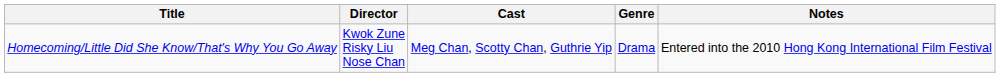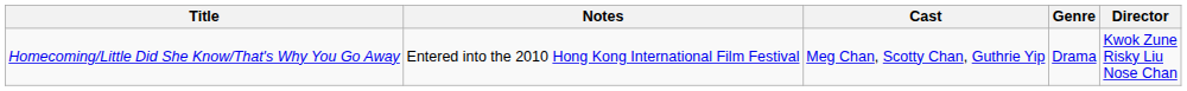 <table class="wikitable sortable">
 <tr>
 <th>Title</th>
-<th>Director</th>
+<th>Notes</th>
 <th>Cast</th>
 <th>Genre</th>
-<th>Notes</th>
+<th>Director</th>
 </tr>
 <tr>
 <td><em><a href='#'>Homecoming/Little Did She Know/That's Why You Go Away</a></em></td>
-<td><a href='#'>Kwok Zune</a> <br> <a href='#'>Risky Liu</a> <br> <a href='#'>Nose Chan</a></td>
+<td>Entered into the 2010 <a href='#'>Hong Kong International Film Festival</a></td>
 <td><a href='#'>Meg Chan</a>, <a href='#'>Scotty Chan</a>, <a href='#'>Guthrie Yip</a></td>
 <td><a href='#'>Drama</a></td>
-<td>Entered into the 2010 <a href='#'>Hong Kong International Film Festival</a></td>
+<td><a href='#'>Kwok Zune</a> <br> <a href='#'>Risky Liu</a> <br> <a href='#'>Nose Chan</a></td>
 </tr>
 </table>
